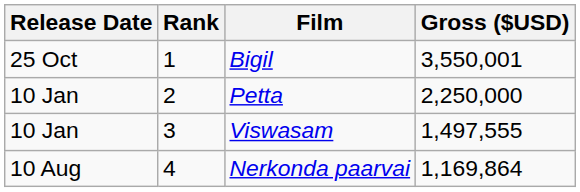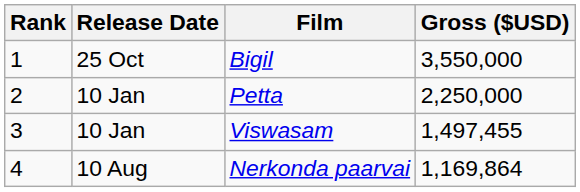 <table class="wikitable">
 <tr>
+<th>Rank</th>
 <th>Release Date</th>
-<th>Rank</th>
 <th>Film</th>
 <th>Gross ($USD)</th>
 </tr>
 <tr>
+<td>1</td>
 <td>25 Oct</td>
-<td>1</td>
 <td><a href='#'><em>Bigil</em></a></td>
-<td>3,550,001</td>
+<td>3,550,000</td>
 </tr>
 <tr>
+<td>2</td>
 <td>10 Jan</td>
-<td>2</td>
 <td><a href='#'><em>Petta</em></a></td>
 <td>2,250,000</td>
 </tr>
 <tr>
+<td>3</td>
 <td>10 Jan</td>
-<td>3</td>
 <td><em><a href='#'>Viswasam</a></em></td>
-<td>1,497,555</td>
+<td>1,497,455</td>
 </tr>
 <tr>
+<td>4</td>
 <td>10 Aug</td>
-<td>4</td>
 <td><em><a href='#'>Nerkonda paarvai</a></em></td>
 <td>1,169,864</td>
 </tr>
 </table>
